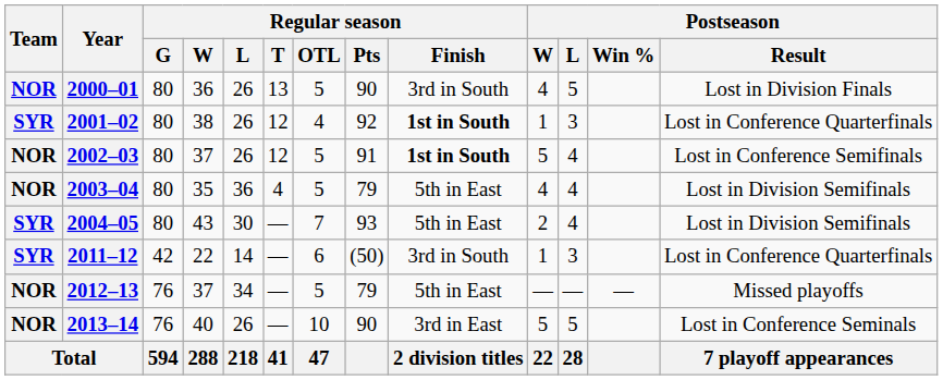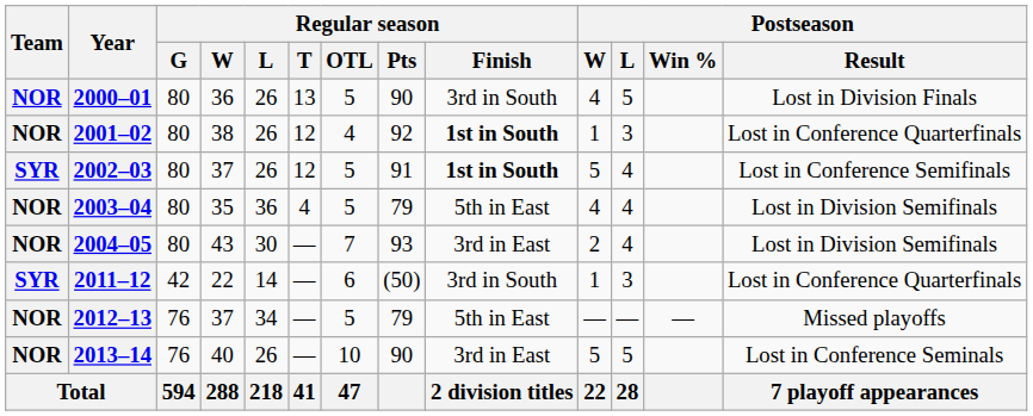 <table class="wikitable" style="font-size:95%; text-align:center;">
 <tr>
 <th rowspan="2">Team</th>
 <th rowspan="2">Year</th>
 <th colspan="7">Regular season</th>
 <th colspan="4">Postseason</th>
 </tr>
 <tr>
 <th>G</th>
 <th>W</th>
 <th>L</th>
 <th>T</th>
 <th>OTL</th>
 <th>Pts</th>
 <th>Finish</th>
 <th>W</th>
 <th>L</th>
 <th>Win %</th>
 <th>Result</th>
 </tr>
 <tr>
 <th><a href='#'>NOR</a></th>
 <th><a href='#'>2000–01</a></th>
 <td>80</td>
 <td>36</td>
 <td>26</td>
 <td>13</td>
 <td>5</td>
 <td>90</td>
 <td>3rd in South</td>
 <td>4</td>
 <td>5</td>
 <td></td>
 <td>Lost in Division Finals</td>
 </tr>
 <tr>
-<th><a href='#'>SYR</a></th>
+<th>NOR</th>
 <th><a href='#'>2001–02</a></th>
 <td>80</td>
 <td>38</td>
 <td>26</td>
 <td>12</td>
 <td>4</td>
 <td>92</td>
 <td><strong>1st in South</strong></td>
 <td>1</td>
 <td>3</td>
 <td></td>
 <td>Lost in Conference Quarterfinals</td>
 </tr>
 <tr>
-<th>NOR</th>
+<th><a href='#'>SYR</a></th>
 <th><a href='#'>2002–03</a></th>
 <td>80</td>
 <td>37</td>
 <td>26</td>
 <td>12</td>
 <td>5</td>
 <td>91</td>
 <td><strong>1st in South</strong></td>
 <td>5</td>
 <td>4</td>
 <td></td>
 <td>Lost in Conference Semifinals</td>
 </tr>
 <tr>
 <th>NOR</th>
 <th><a href='#'>2003–04</a></th>
 <td>80</td>
 <td>35</td>
 <td>36</td>
 <td>4</td>
 <td>5</td>
 <td>79</td>
 <td>5th in East</td>
 <td>4</td>
 <td>4</td>
 <td></td>
 <td>Lost in Division Semifinals</td>
 </tr>
 <tr>
-<th><a href='#'>SYR</a></th>
+<th>NOR</th>
 <th><a href='#'>2004–05</a></th>
 <td>80</td>
 <td>43</td>
 <td>30</td>
 <td>—</td>
 <td>7</td>
 <td>93</td>
-<td>5th in East</td>
+<td>3rd in East</td>
 <td>2</td>
 <td>4</td>
 <td></td>
 <td>Lost in Division Semifinals</td>
 </tr>
 <tr>
 <th><a href='#'>SYR</a></th>
 <th><a href='#'>2011–12</a></th>
 <td>42</td>
 <td>22</td>
 <td>14</td>
 <td>—</td>
 <td>6</td>
 <td>(50)</td>
 <td>3rd in South</td>
 <td>1</td>
 <td>3</td>
 <td></td>
 <td>Lost in Conference Quarterfinals</td>
 </tr>
 <tr>
 <th>NOR</th>
 <th><a href='#'>2012–13</a></th>
 <td>76</td>
 <td>37</td>
 <td>34</td>
 <td>—</td>
 <td>5</td>
 <td>79</td>
 <td>5th in East</td>
 <td>—</td>
 <td>—</td>
 <td>—</td>
 <td>Missed playoffs</td>
 </tr>
 <tr>
 <th>NOR</th>
 <th><a href='#'>2013–14</a></th>
 <td>76</td>
 <td>40</td>
 <td>26</td>
 <td>—</td>
 <td>10</td>
 <td>90</td>
 <td>3rd in East</td>
 <td>5</td>
 <td>5</td>
 <td></td>
 <td>Lost in Conference Seminals</td>
 </tr>
 <tr>
 <th colspan="2">Total</th>
 <th>594</th>
 <th>288</th>
 <th>218</th>
 <th>41</th>
 <th>47</th>
 <th> </th>
 <th>2 division titles</th>
 <th>22</th>
 <th>28</th>
 <th></th>
 <th>7 playoff appearances</th>
 </tr>
 </table>
